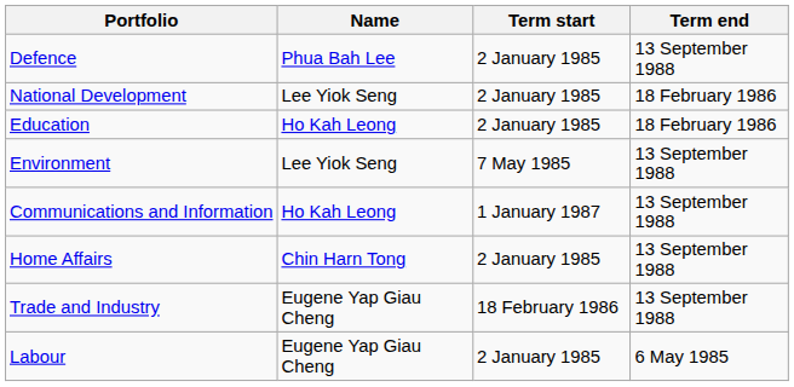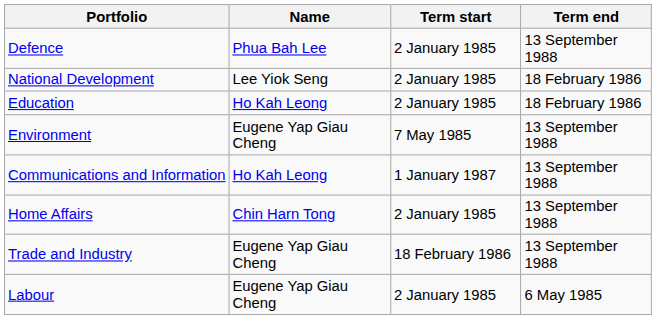 <table class="wikitable unsortable" style="font-size: 90%;">
 <tr>
 <th scope="col">Portfolio</th>
 <th scope="col" width="150px">Name</th>
 <th scope="col" width="120px">Term start</th>
 <th scope="col" width="120px">Term end</th>
 </tr>
 <tr>
 <td><a href='#'>Defence</a></td>
 <td><a href='#'>Phua Bah Lee</a></td>
 <td>2 January 1985</td>
 <td>13 September 1988</td>
 </tr>
 <tr>
 <td><a href='#'>National Development</a></td>
 <td>Lee Yiok Seng</td>
 <td>2 January 1985</td>
 <td>18 February 1986</td>
 </tr>
 <tr>
 <td><a href='#'>Education</a></td>
 <td><a href='#'>Ho Kah Leong</a></td>
 <td>2 January 1985</td>
 <td>18 February 1986</td>
 </tr>
 <tr>
 <td><a href='#'>Environment</a></td>
-<td>Lee Yiok Seng</td>
+<td>Eugene Yap Giau Cheng</td>
 <td>7 May 1985</td>
 <td>13 September 1988</td>
 </tr>
 <tr>
 <td><a href='#'>Communications and Information</a></td>
 <td><a href='#'>Ho Kah Leong</a></td>
 <td>1 January 1987</td>
 <td>13 September 1988</td>
 </tr>
 <tr>
 <td><a href='#'>Home Affairs</a></td>
 <td><a href='#'>Chin Harn Tong</a></td>
 <td>2 January 1985</td>
 <td>13 September 1988</td>
 </tr>
 <tr>
 <td><a href='#'>Trade and Industry</a></td>
 <td>Eugene Yap Giau Cheng</td>
 <td>18 February 1986</td>
 <td>13 September 1988</td>
 </tr>
 <tr>
 <td><a href='#'>Labour</a></td>
 <td>Eugene Yap Giau Cheng</td>
 <td>2 January 1985</td>
 <td>6 May 1985</td>
 </tr>
 </table>
